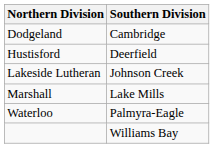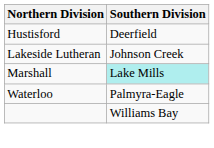 <table class="wikitable">
 <tr>
 <th>Northern Division</th>
 <th>Southern Division</th>
-</tr>
-<tr>
-<td>Dodgeland</td>
-<td>Cambridge</td>
 </tr>
 <tr>
 <td>Hustisford</td>
 <td>Deerfield</td>
 </tr>
 <tr>
 <td>Lakeside Lutheran</td>
 <td>Johnson Creek</td>
 </tr>
 <tr>
 <td>Marshall</td>
-<td>Lake Mills</td>
+<td style="background: paleturquoise;">Lake Mills</td>
 </tr>
 <tr>
 <td>Waterloo</td>
 <td>Palmyra-Eagle</td>
 </tr>
 <tr>
 <td></td>
 <td>Williams Bay</td>
 </tr>
 </table>
